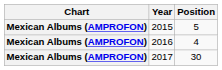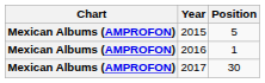 <table class="wikitable sortable plainrowheaders" style="text-align:center">
 <tr>
 <th scope="col">Chart</th>
 <th scope="col">Year</th>
 <th scope="col">Position</th>
 </tr>
 <tr>
 <th scope="row">Mexican Albums (<a href='#'>AMPROFON</a>)</th>
 <td>2015</td>
 <td>5</td>
 </tr>
 <tr>
 <th scope="row">Mexican Albums (<a href='#'>AMPROFON</a>)</th>
 <td>2016</td>
-<td>4</td>
+<td>1</td>
 </tr>
 <tr>
 <th scope="row">Mexican Albums (<a href='#'>AMPROFON</a>)</th>
 <td>2017</td>
 <td>30</td>
 </tr>
 </table>
